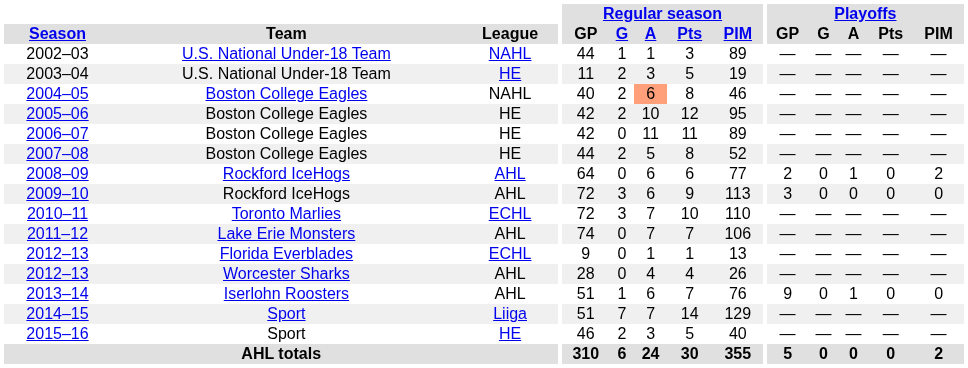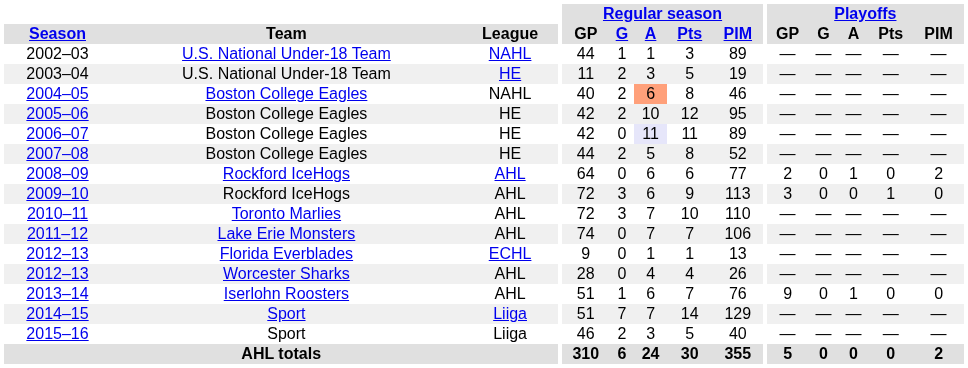 <table border="0" cellpadding="1" cellspacing="0" style="text-align:center; width:60em">
 <tr bgcolor="#e0e0e0">
 <th colspan="3" bgcolor="#ffffff"></th>
 <th rowspan="99" bgcolor="#ffffff"></th>
 <th colspan="5"><a href='#'>Regular season</a></th>
 <th rowspan="99" bgcolor="#ffffff"></th>
 <th colspan="5"><a href='#'>Playoffs</a></th>
 </tr>
 <tr bgcolor="#e0e0e0">
 <th><a href='#'>Season</a></th>
 <th>Team</th>
 <th>League</th>
 <th>GP</th>
 <th><a href='#'>G</a></th>
 <th><a href='#'>A</a></th>
 <th><a href='#'>Pts</a></th>
 <th><a href='#'>PIM</a></th>
 <th>GP</th>
 <th>G</th>
 <th>A</th>
 <th>Pts</th>
 <th>PIM</th>
 </tr>
 <tr ALIGN="center">
 <td>2002–03</td>
 <td><a href='#'>U.S. National Under-18 Team</a></td>
 <td><a href='#'>NAHL</a></td>
 <td>44</td>
 <td>1</td>
 <td>1</td>
 <td>3</td>
 <td>89</td>
 <td>—</td>
 <td>—</td>
 <td>—</td>
 <td>—</td>
 <td>—</td>
 </tr>
 <tr ALIGN="center" bgcolor="#f0f0f0">
 <td>2003–04</td>
 <td>U.S. National Under-18 Team</td>
 <td><a href='#'>HE</a></td>
 <td>11</td>
 <td>2</td>
 <td>3</td>
 <td>5</td>
 <td>19</td>
 <td>—</td>
 <td>—</td>
 <td>—</td>
 <td>—</td>
 <td>—</td>
 </tr>
 <tr ALIGN="center">
 <td><a href='#'>2004–05</a></td>
 <td><a href='#'>Boston College Eagles</a></td>
 <td>NAHL</td>
 <td>40</td>
 <td>2</td>
 <td style="background: lightsalmon;">6</td>
 <td>8</td>
 <td>46</td>
 <td>—</td>
 <td>—</td>
 <td>—</td>
 <td>—</td>
 <td>—</td>
 </tr>
 <tr ALIGN="center" bgcolor="#f0f0f0">
 <td><a href='#'>2005–06</a></td>
 <td>Boston College Eagles</td>
 <td>HE</td>
 <td>42</td>
 <td>2</td>
 <td>10</td>
 <td>12</td>
 <td>95</td>
 <td>—</td>
 <td>—</td>
 <td>—</td>
 <td>—</td>
 <td>—</td>
 </tr>
 <tr ALIGN="center">
 <td><a href='#'>2006–07</a></td>
 <td>Boston College Eagles</td>
 <td>HE</td>
 <td>42</td>
 <td>0</td>
-<td>11</td>
+<td style="background: lavender;">11</td>
 <td>11</td>
 <td>89</td>
 <td>—</td>
 <td>—</td>
 <td>—</td>
 <td>—</td>
 <td>—</td>
 </tr>
 <tr ALIGN="center" bgcolor="#f0f0f0">
 <td><a href='#'>2007–08</a></td>
 <td>Boston College Eagles</td>
 <td>HE</td>
 <td>44</td>
 <td>2</td>
 <td>5</td>
 <td>8</td>
 <td>52</td>
 <td>—</td>
 <td>—</td>
 <td>—</td>
 <td>—</td>
 <td>—</td>
 </tr>
 <tr ALIGN="center">
 <td><a href='#'>2008–09</a></td>
 <td><a href='#'>Rockford IceHogs</a></td>
 <td><a href='#'>AHL</a></td>
 <td>64</td>
 <td>0</td>
 <td>6</td>
 <td>6</td>
 <td>77</td>
 <td>2</td>
 <td>0</td>
 <td>1</td>
 <td>0</td>
 <td>2</td>
 </tr>
 <tr ALIGN="center" bgcolor="#f0f0f0">
 <td><a href='#'>2009–10</a></td>
 <td>Rockford IceHogs</td>
 <td>AHL</td>
 <td>72</td>
 <td>3</td>
 <td>6</td>
 <td>9</td>
 <td>113</td>
 <td>3</td>
 <td>0</td>
 <td>0</td>
-<td>0</td>
+<td>1</td>
 <td>0</td>
 </tr>
 <tr ALIGN="center">
 <td><a href='#'>2010–11</a></td>
 <td><a href='#'>Toronto Marlies</a></td>
-<td><a href='#'>ECHL</a></td>
+<td>AHL</td>
 <td>72</td>
 <td>3</td>
 <td>7</td>
 <td>10</td>
 <td>110</td>
 <td>—</td>
 <td>—</td>
 <td>—</td>
 <td>—</td>
 <td>—</td>
 </tr>
 <tr ALIGN="center" bgcolor="#f0f0f0">
 <td><a href='#'>2011–12</a></td>
 <td><a href='#'>Lake Erie Monsters</a></td>
 <td>AHL</td>
 <td>74</td>
 <td>0</td>
 <td>7</td>
 <td>7</td>
 <td>106</td>
 <td>—</td>
 <td>—</td>
 <td>—</td>
 <td>—</td>
 <td>—</td>
 </tr>
 <tr ALIGN="center">
 <td><a href='#'>2012–13</a></td>
 <td><a href='#'>Florida Everblades</a></td>
 <td><a href='#'>ECHL</a></td>
 <td>9</td>
 <td>0</td>
 <td>1</td>
 <td>1</td>
 <td>13</td>
 <td>—</td>
 <td>—</td>
 <td>—</td>
 <td>—</td>
 <td>—</td>
 </tr>
 <tr ALIGN="center" bgcolor="#f0f0f0">
 <td><a href='#'>2012–13</a></td>
 <td><a href='#'>Worcester Sharks</a></td>
 <td>AHL</td>
 <td>28</td>
 <td>0</td>
 <td>4</td>
 <td>4</td>
 <td>26</td>
 <td>—</td>
 <td>—</td>
 <td>—</td>
 <td>—</td>
 <td>—</td>
 </tr>
 <tr ALIGN="center">
 <td><a href='#'>2013–14</a></td>
 <td><a href='#'>Iserlohn Roosters</a></td>
 <td>AHL</td>
 <td>51</td>
 <td>1</td>
 <td>6</td>
 <td>7</td>
 <td>76</td>
 <td>9</td>
 <td>0</td>
 <td>1</td>
 <td>0</td>
 <td>0</td>
 </tr>
 <tr ALIGN="center" bgcolor="#f0f0f0">
 <td><a href='#'>2014–15</a></td>
 <td><a href='#'>Sport</a></td>
 <td><a href='#'>Liiga</a></td>
 <td>51</td>
 <td>7</td>
 <td>7</td>
 <td>14</td>
 <td>129</td>
 <td>—</td>
 <td>—</td>
 <td>—</td>
 <td>—</td>
 <td>—</td>
 </tr>
 <tr ALIGN="center">
 <td><a href='#'>2015–16</a></td>
 <td>Sport</td>
-<td><a href='#'>HE</a></td>
+<td>Liiga</td>
 <td>46</td>
 <td>2</td>
 <td>3</td>
 <td>5</td>
 <td>40</td>
 <td>—</td>
 <td>—</td>
 <td>—</td>
 <td>—</td>
 <td>—</td>
 </tr>
 <tr bgcolor="#e0e0e0">
 <th colspan="3">AHL totals</th>
 <th>310</th>
 <th>6</th>
 <th>24</th>
 <th>30</th>
 <th>355</th>
 <th>5</th>
 <th>0</th>
 <th>0</th>
 <th>0</th>
 <th>2</th>
 </tr>
 </table>
